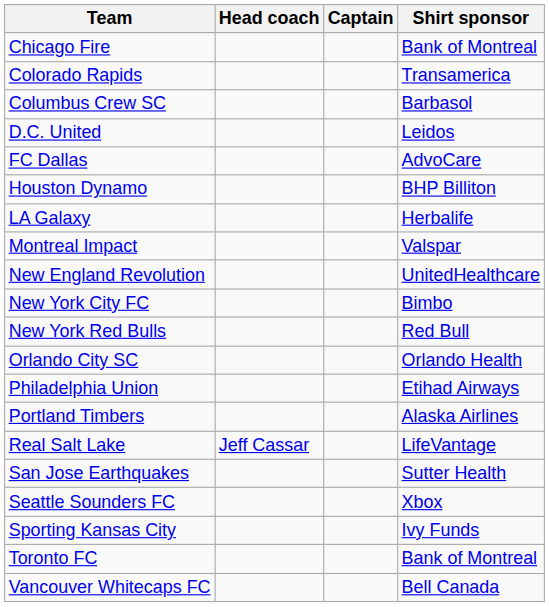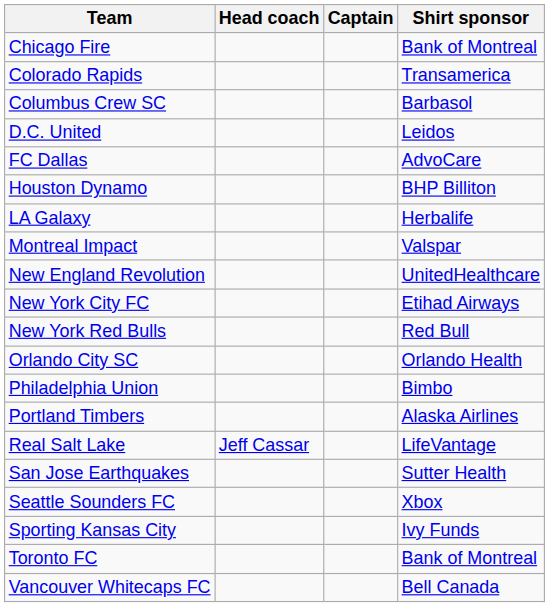 <table class="wikitable sortable" style="text-align: left;">
 <tr>
 <th>Team</th>
 <th>Head coach</th>
 <th>Captain</th>
 <th>Shirt sponsor</th>
 </tr>
 <tr>
 <td><a href='#'>Chicago Fire</a></td>
 <td> </td>
 <td> </td>
 <td><a href='#'>Bank of Montreal</a></td>
 </tr>
 <tr>
 <td><a href='#'>Colorado Rapids</a></td>
 <td> </td>
 <td> </td>
 <td><a href='#'>Transamerica</a></td>
 </tr>
 <tr>
 <td><a href='#'>Columbus Crew SC</a></td>
 <td> </td>
 <td> </td>
 <td><a href='#'>Barbasol</a></td>
 </tr>
 <tr>
 <td><a href='#'>D.C. United</a></td>
 <td> </td>
 <td> </td>
 <td><a href='#'>Leidos</a></td>
 </tr>
 <tr>
 <td><a href='#'>FC Dallas</a></td>
 <td> </td>
 <td> </td>
 <td><a href='#'>AdvoCare</a></td>
 </tr>
 <tr>
 <td><a href='#'>Houston Dynamo</a></td>
 <td> </td>
 <td> </td>
 <td><a href='#'>BHP Billiton</a></td>
 </tr>
 <tr>
 <td><a href='#'>LA Galaxy</a></td>
 <td> </td>
 <td> </td>
 <td><a href='#'>Herbalife</a></td>
 </tr>
 <tr>
 <td><a href='#'>Montreal Impact</a></td>
 <td> </td>
 <td> </td>
 <td><a href='#'>Valspar</a></td>
 </tr>
 <tr>
 <td><a href='#'>New England Revolution</a></td>
 <td> </td>
 <td> </td>
 <td><a href='#'>UnitedHealthcare</a></td>
 </tr>
 <tr>
 <td><a href='#'>New York City FC</a></td>
 <td> </td>
 <td> </td>
-<td><a href='#'>Bimbo</a></td>
+<td><a href='#'>Etihad Airways</a></td>
 </tr>
 <tr>
 <td><a href='#'>New York Red Bulls</a></td>
 <td> </td>
 <td> </td>
 <td><a href='#'>Red Bull</a></td>
 </tr>
 <tr>
 <td><a href='#'>Orlando City SC</a></td>
 <td> </td>
 <td> </td>
 <td><a href='#'>Orlando Health</a></td>
 </tr>
 <tr>
 <td><a href='#'>Philadelphia Union</a></td>
 <td> </td>
 <td> </td>
-<td><a href='#'>Etihad Airways</a></td>
+<td><a href='#'>Bimbo</a></td>
 </tr>
 <tr>
 <td><a href='#'>Portland Timbers</a></td>
 <td> </td>
 <td> </td>
 <td><a href='#'>Alaska Airlines</a></td>
 </tr>
 <tr>
 <td><a href='#'>Real Salt Lake</a></td>
 <td> <a href='#'>Jeff Cassar</a></td>
 <td> </td>
 <td><a href='#'>LifeVantage</a></td>
 </tr>
 <tr>
 <td><a href='#'>San Jose Earthquakes</a></td>
 <td> </td>
 <td> </td>
 <td><a href='#'>Sutter Health</a></td>
 </tr>
 <tr>
 <td><a href='#'>Seattle Sounders FC</a></td>
 <td> </td>
 <td> </td>
 <td><a href='#'>Xbox</a></td>
 </tr>
 <tr>
 <td><a href='#'>Sporting Kansas City</a></td>
 <td> </td>
 <td> </td>
 <td><a href='#'>Ivy Funds</a></td>
 </tr>
 <tr>
 <td><a href='#'>Toronto FC</a></td>
 <td> </td>
 <td> </td>
 <td><a href='#'>Bank of Montreal</a></td>
 </tr>
 <tr>
 <td><a href='#'>Vancouver Whitecaps FC</a></td>
 <td> </td>
 <td> </td>
 <td><a href='#'>Bell Canada</a></td>
 </tr>
 </table>
